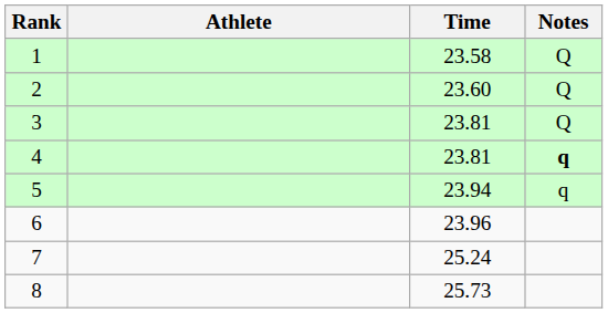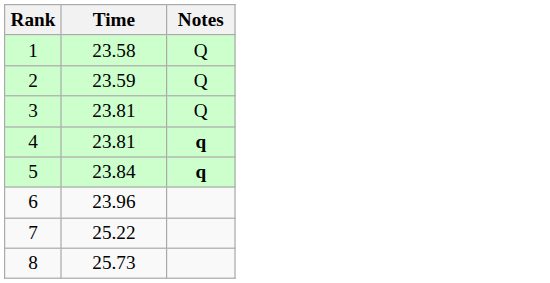 <table class="wikitable" style="text-align:center">
 <tr>
 <th width=40>Rank</th>
-<th width=250>Athlete</th>
 <th width=80>Time</th>
 <th width=50>Notes</th>
 </tr>
 <tr bgcolor="ccffcc">
 <td>1</td>
-<td align=left></td>
 <td>23.58</td>
 <td>Q</td>
 </tr>
 <tr bgcolor="ccffcc">
 <td>2</td>
-<td align=left></td>
-<td>23.60</td>
+<td>23.59</td>
 <td>Q</td>
 </tr>
 <tr bgcolor="ccffcc">
 <td>3</td>
-<td align=left></td>
 <td>23.81</td>
 <td>Q</td>
 </tr>
 <tr bgcolor="ccffcc">
 <td>4</td>
-<td align=left></td>
 <td>23.81</td>
 <td><strong>q</strong></td>
 </tr>
 <tr bgcolor="ccffcc">
 <td>5</td>
-<td align=left></td>
-<td>23.94</td>
-<td>q</td>
+<td>23.84</td>
+<td><strong>q</strong></td>
 </tr>
 <tr>
 <td>6</td>
-<td align=left></td>
 <td>23.96</td>
 <td></td>
 </tr>
 <tr>
 <td>7</td>
-<td align=left></td>
-<td>25.24</td>
+<td>25.22</td>
 <td></td>
 </tr>
 <tr>
 <td>8</td>
-<td align=left></td>
 <td>25.73</td>
 <td></td>
 </tr>
 </table>
